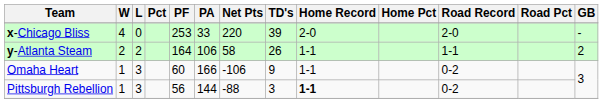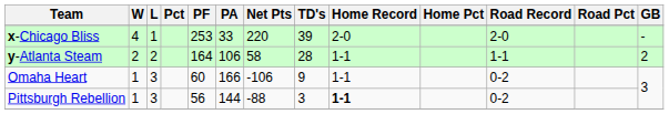 <table class="wikitable">
 <tr>
 <th>Team</th>
 <th>W</th>
 <th>L</th>
 <th>Pct</th>
 <th>PF</th>
 <th>PA</th>
 <th>Net Pts</th>
 <th>TD's</th>
 <th>Home Record</th>
 <th>Home Pct</th>
 <th>Road Record</th>
 <th>Road Pct</th>
 <th>GB</th>
 </tr>
 <tr>
 </tr>
 <tr bgcolor="#ccffcc">
 <td><strong>x</strong>-<a href='#'>Chicago Bliss</a></td>
 <td>4</td>
-<td>0</td>
+<td>1</td>
 <td></td>
 <td>253</td>
 <td>33</td>
 <td>220</td>
 <td>39</td>
 <td>2-0</td>
 <td></td>
 <td>2-0</td>
 <td></td>
 <td>-</td>
 </tr>
 <tr bgcolor="#ccffcc">
 <td><strong>y</strong>-<a href='#'>Atlanta Steam</a></td>
 <td>2</td>
 <td>2</td>
 <td></td>
 <td>164</td>
 <td>106</td>
 <td>58</td>
-<td>26</td>
+<td>28</td>
 <td>1-1</td>
 <td></td>
 <td>1-1</td>
 <td></td>
 <td>2</td>
 </tr>
 <tr>
 <td><a href='#'>Omaha Heart</a></td>
 <td>1</td>
 <td>3</td>
 <td></td>
 <td>60</td>
 <td>166</td>
 <td>-106</td>
 <td>9</td>
 <td>1-1</td>
 <td></td>
 <td>0-2</td>
 <td></td>
 <td rowspan=2>3</td>
 </tr>
 <tr>
 <td><a href='#'>Pittsburgh Rebellion</a></td>
 <td>1</td>
 <td>3</td>
 <td></td>
 <td>56</td>
 <td>144</td>
 <td>-88</td>
 <td>3</td>
 <td><strong>1-1</strong></td>
 <td></td>
 <td>0-2</td>
 <td></td>
 </tr>
 <tr>
 </tr>
 </table>
